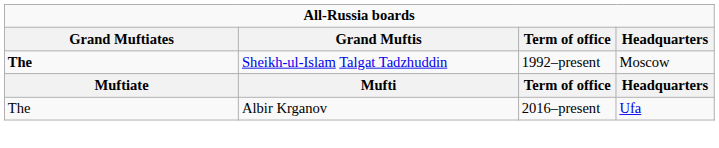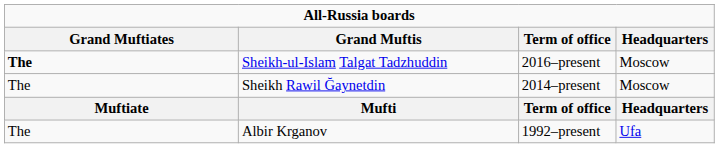 <table class=wikitable>
 <tr>
 <td colspan=4 align=center><strong>All-Russia boards</strong></td>
 </tr>
 <tr>
 <th scope="row" width="250">Grand Muftiates</th>
 <th scope="row" width="300">Grand Muftis</th>
 <th scope="row" width="100">Term of office</th>
 <th scope="row" width="100">Headquarters</th>
 </tr>
 <tr>
 <td><strong>The </strong></td>
 <td><a href='#'>Sheikh-ul-Islam</a> <a href='#'>Talgat Tadzhuddin</a></td>
-<td>1992–present</td>
+<td>2016–present</td>
+<td>Moscow</td>
+</tr>
+<tr>
+<td>The </td>
+<td>Sheikh <a href='#'>Rawil Ğaynetdin</a></td>
+<td>2014–present</td>
 <td>Moscow</td>
 </tr>
 <tr>
 <th scope="row" width="250">Muftiate</th>
 <th scope="row" width="300">Mufti</th>
 <th scope="row" width="100">Term of office</th>
 <th scope="row" width="100">Headquarters</th>
 </tr>
 <tr>
 <td>The </td>
 <td>Albir Krganov</td>
-<td>2016–present</td>
+<td>1992–present</td>
 <td><a href='#'>Ufa</a></td>
 </tr>
 </table>
